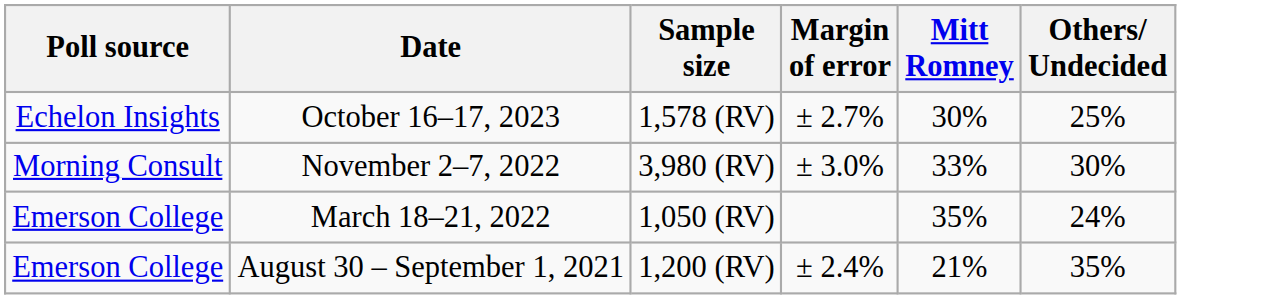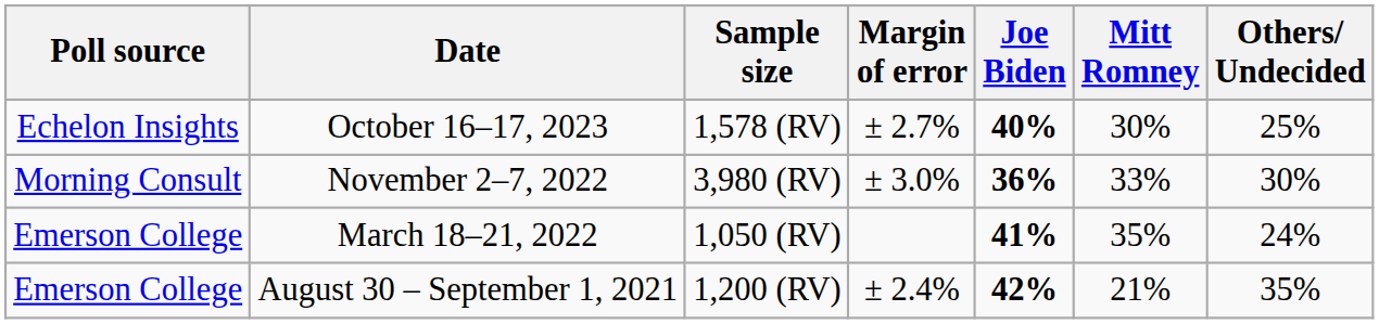 <table class="wikitable sortable mw-datatable" style="text-align:center;font-size:90%;line-height:17px">
 <tr>
 <th>Poll source</th>
 <th>Date</th>
 <th>Sample<br>size</th>
 <th>Margin<br>of error</th>
+<th class="unsortable"><a href='#'>Joe<br>Biden</a><br><small></small></th>
 <th class="unsortable"><a href='#'>Mitt<br>Romney</a><br><small></small></th>
 <th class="unsortable">Others/<br>Undecided</th>
 </tr>
 <tr>
 <td><a href='#'>Echelon Insights</a></td>
 <td data-sort-value="2023-10-16">October 16–17, 2023</td>
 <td>1,578 (RV)</td>
 <td>± 2.7%</td>
+<td><strong>40%</strong></td>
 <td>30%</td>
 <td>25%</td>
 </tr>
 <tr>
 <td><a href='#'>Morning Consult</a></td>
 <td data-sort-value="2022-11-07">November 2–7, 2022</td>
 <td>3,980 (RV)</td>
 <td>± 3.0%</td>
+<td><strong>36%</strong></td>
 <td>33%</td>
 <td>30%</td>
 </tr>
 <tr>
 <td><a href='#'>Emerson College</a></td>
 <td data-sort-value="2022-03-21">March 18–21, 2022</td>
 <td>1,050 (RV)</td>
 <td></td>
+<td><strong>41%</strong></td>
 <td>35%</td>
 <td>24%</td>
 </tr>
 <tr>
 <td><a href='#'>Emerson College</a></td>
 <td data-sort-value="2021-09-01">August 30 – September 1, 2021</td>
 <td>1,200 (RV)</td>
 <td>± 2.4%</td>
+<td><strong>42%</strong></td>
 <td>21%</td>
 <td>35%</td>
 </tr>
 </table>
